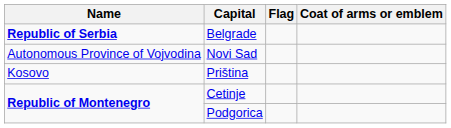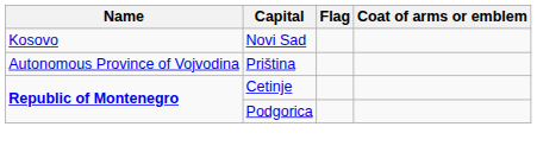 <table class="wikitable">
 <tr>
 <th>Name</th>
 <th>Capital</th>
 <th>Flag</th>
 <th>Coat of arms or emblem</th>
 </tr>
 <tr>
-<td><a href='#'><strong>Republic of Serbia</strong></a><br></td>
-<td><a href='#'>Belgrade</a></td>
+<td><a href='#'>Kosovo</a></td>
+<td><a href='#'>Novi Sad</a></td>
 <td></td>
 <td></td>
 </tr>
 <tr>
 <td><a href='#'>Autonomous Province of Vojvodina</a></td>
-<td><a href='#'>Novi Sad</a></td>
-<td></td>
-<td></td>
-</tr>
-<tr>
-<td><a href='#'>Kosovo</a></td>
 <td><a href='#'>Priština</a></td>
 <td></td>
 <td></td>
 </tr>
 <tr>
 <td rowspan="2"><a href='#'><strong>Republic of Montenegro</strong></a></td>
 <td><a href='#'>Cetinje</a></td>
 <td></td>
 <td></td>
 </tr>
 <tr>
 <td><a href='#'>Podgorica</a></td>
 <td></td>
 <td></td>
 </tr>
 </table>
